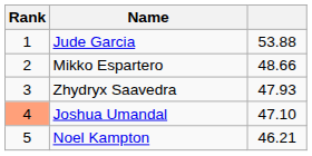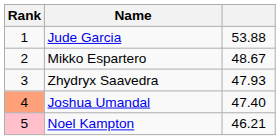 <table class="wikitable" style="font-size:90%">
 <tr>
 <th width=30>Rank</th>
 <th width=180>Name</th>
 <th width=50></th>
 </tr>
 <tr>
 <td style="text-align:center">1</td>
 <td><a href='#'>Jude Garcia</a></td>
 <td style="text-align:center">53.88</td>
 </tr>
 <tr>
 <td style="text-align:center">2</td>
 <td>Mikko Espartero</td>
-<td style="text-align:center">48.66</td>
+<td style="text-align:center">48.67</td>
 </tr>
 <tr>
 <td style="text-align:center">3</td>
 <td>Zhydryx Saavedra</td>
 <td style="text-align:center">47.93</td>
 </tr>
 <tr>
 <td style="background: lightsalmon; text-align:center">4</td>
 <td><a href='#'>Joshua Umandal</a></td>
-<td style="text-align:center">47.10</td>
+<td style="text-align:center">47.40</td>
 </tr>
 <tr>
-<td style="text-align:center">5</td>
+<td style="background: pink; text-align:center">5</td>
 <td><a href='#'>Noel Kampton</a></td>
 <td style="text-align:center">46.21</td>
 </tr>
 </table>
